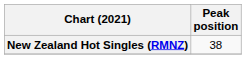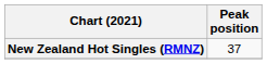 <table class="wikitable sortable plainrowheaders" style="text-align:center">
 <tr>
 <th scope="col">Chart (2021)</th>
 <th scope="col">Peak<br>position</th>
 </tr>
 <tr>
 <th scope="row">New Zealand Hot Singles (<a href='#'>RMNZ</a>)</th>
-<td>38</td>
+<td>37</td>
 </tr>
 <tr>
 </tr>
 </table>
